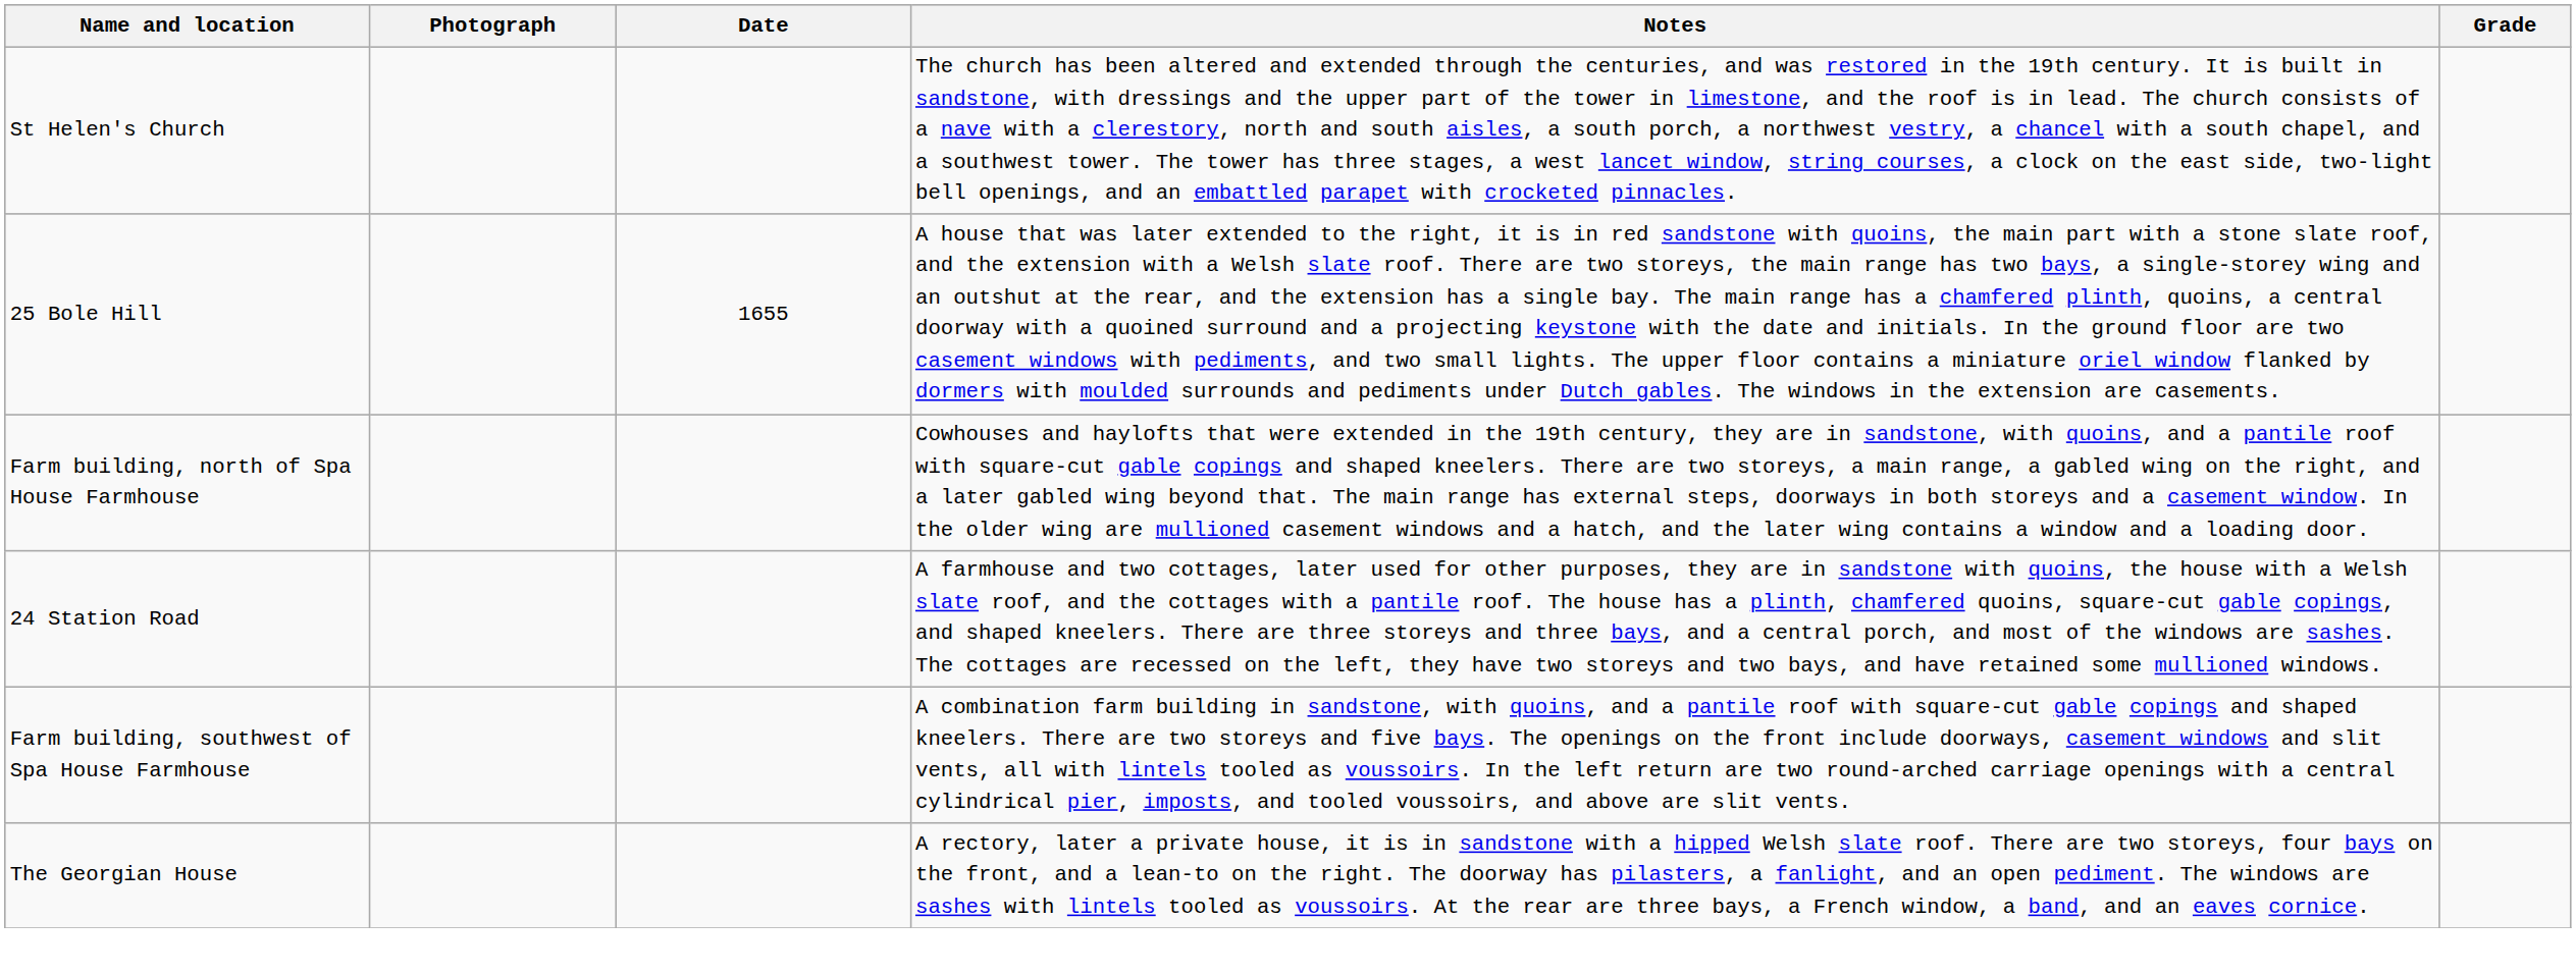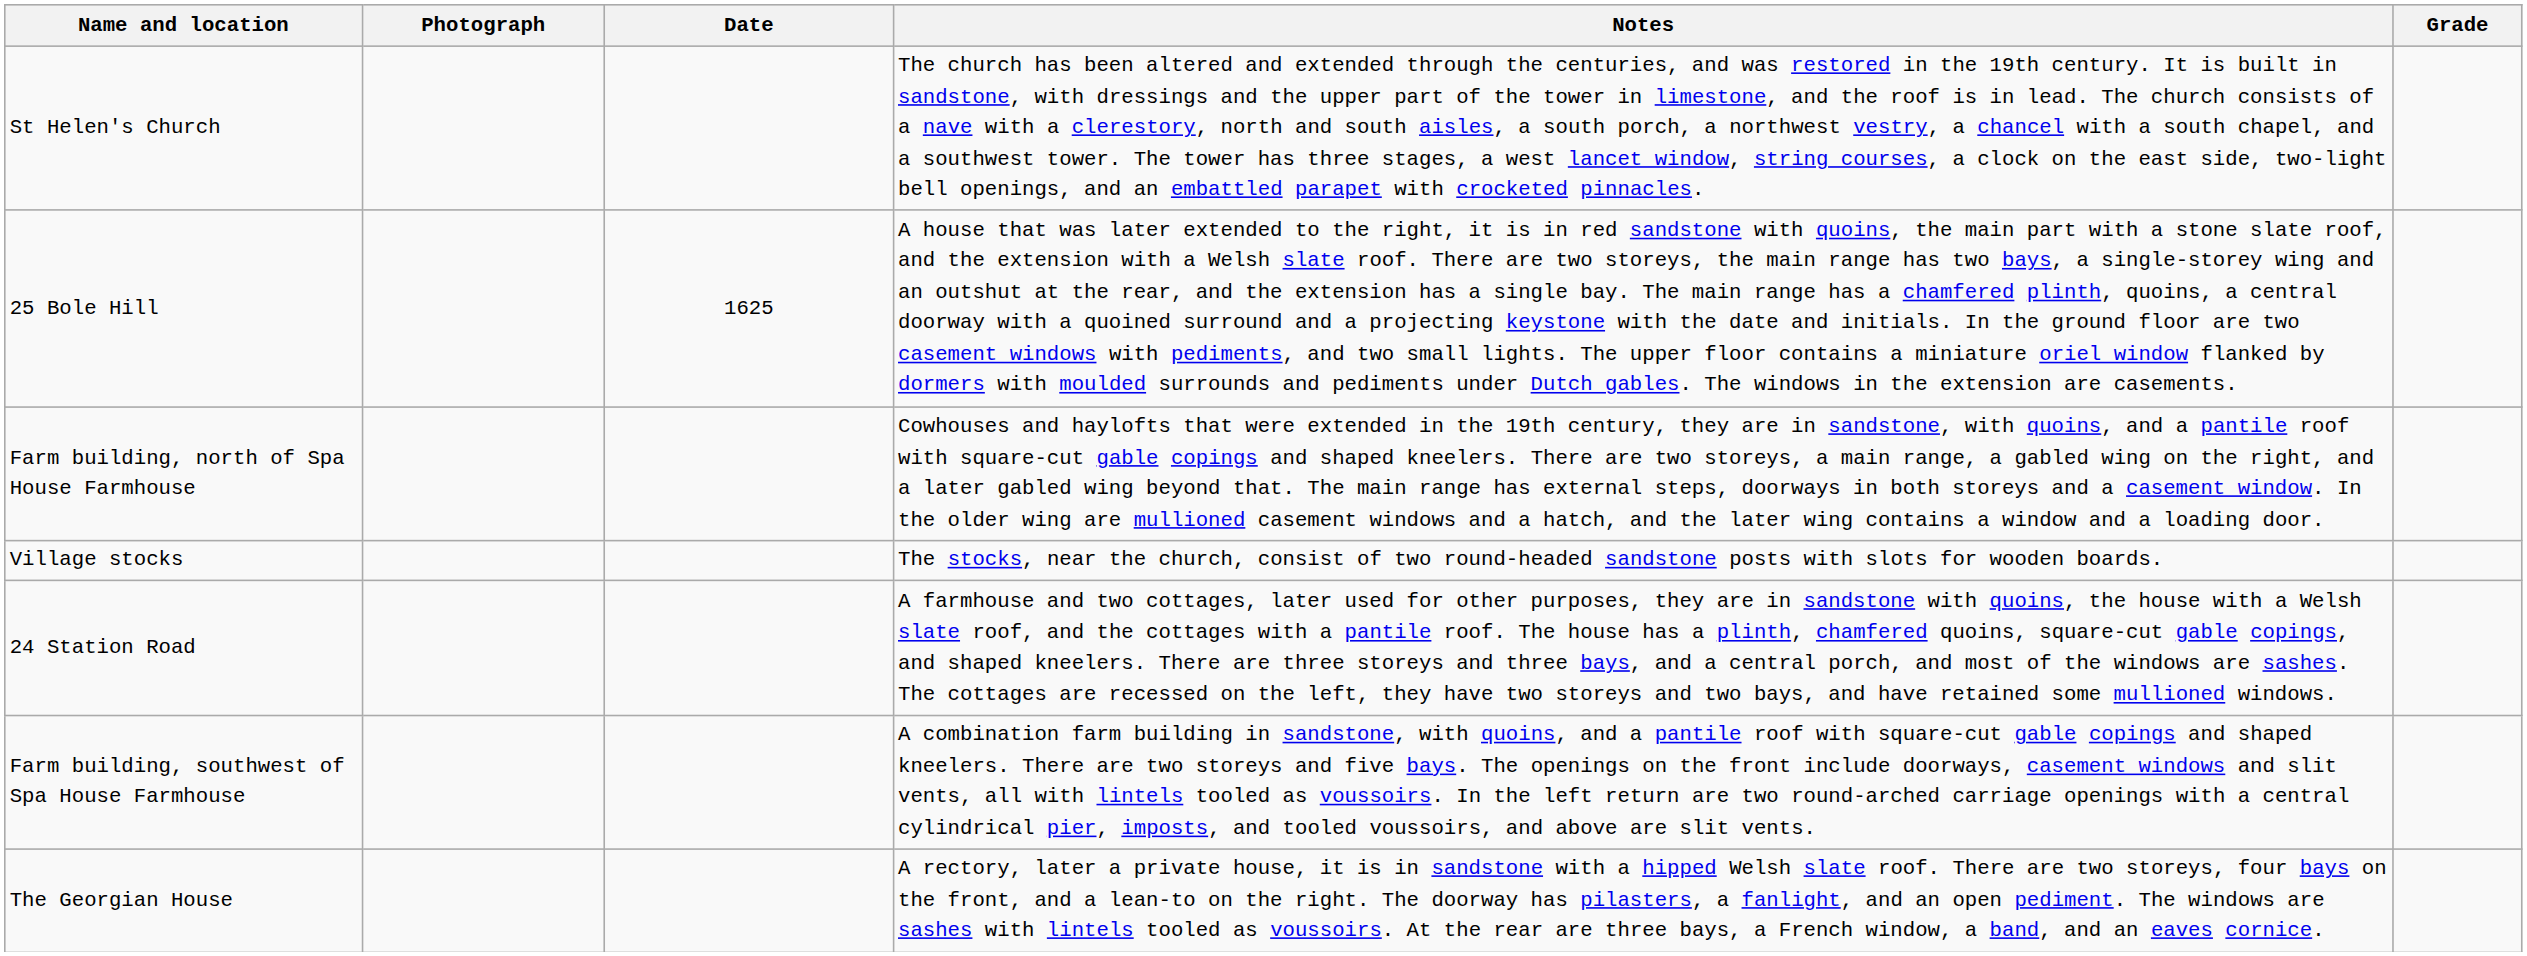 <table class="wikitable sortable plainrowheaders" style="width:100%; border:0; text-align:left; line-height:150%;">
 <tr>
 <th scope="col"  style="width:150px">Name and location</th>
 <th scope="col"  style="width:100px" class="unsortable">Photograph</th>
 <th scope="col"  style="width:120px">Date</th>
 <th scope="col"  style="width:650px" class="unsortable">Notes</th>
 <th scope="col"  style="width:50px">Grade</th>
 </tr>
 <tr>
 <td>St Helen's Church<br><small></small></td>
 <td></td>
 <td align="center"></td>
 <td>The church has been altered and extended through the centuries, and was <a href='#'>restored</a> in the 19th century.  It is built in <a href='#'>sandstone</a>, with dressings and the upper part of the tower in <a href='#'>limestone</a>, and the roof is in lead.  The church consists of a <a href='#'>nave</a> with a <a href='#'>clerestory</a>, north and south <a href='#'>aisles</a>, a south porch, a northwest <a href='#'>vestry</a>, a <a href='#'>chancel</a> with a south chapel, and a southwest tower.  The tower has three stages, a west <a href='#'>lancet window</a>, <a href='#'>string courses</a>, a clock on the east side, two-light bell openings, and an <a href='#'>embattled</a> <a href='#'>parapet</a> with <a href='#'>crocketed</a> <a href='#'>pinnacles</a>.</td>
 <td align="center" ></td>
 </tr>
 <tr>
 <td>25 Bole Hill<br><small></small></td>
 <td></td>
-<td align="center">1655</td>
+<td align="center">1625</td>
 <td>A house that was later extended to the right, it is in red <a href='#'>sandstone</a> with <a href='#'>quoins</a>, the main part with a stone slate roof, and the extension with a Welsh <a href='#'>slate</a> roof.  There are two storeys, the main range has two <a href='#'>bays</a>, a single-storey wing and an outshut at the rear, and the extension has a single bay.  The main range has a <a href='#'>chamfered</a> <a href='#'>plinth</a>, quoins, a central doorway with a quoined surround and a projecting <a href='#'>keystone</a> with the date and initials.  In the ground floor are two <a href='#'>casement windows</a> with <a href='#'>pediments</a>, and two small lights.  The upper floor contains a miniature <a href='#'>oriel window</a> flanked by <a href='#'>dormers</a> with <a href='#'>moulded</a> surrounds and pediments under <a href='#'>Dutch gables</a>.  The windows in the extension are casements.</td>
 <td align="center" ></td>
 </tr>
 <tr>
 <td>Farm building, north of Spa House Farmhouse<br><small></small></td>
 <td></td>
 <td align="center"></td>
 <td>Cowhouses and haylofts that were extended in the 19th century, they are in <a href='#'>sandstone</a>, with <a href='#'>quoins</a>, and a <a href='#'>pantile</a> roof with square-cut <a href='#'>gable</a> <a href='#'>copings</a> and shaped kneelers.  There are two storeys, a main range, a gabled wing on the right, and a later gabled wing beyond that.  The main range has external steps, doorways in both storeys and a <a href='#'>casement window</a>.  In the older wing are <a href='#'>mullioned</a> casement windows and a hatch, and the later wing contains a window and a loading door.</td>
+<td align="center" ></td>
+</tr>
+<tr>
+<td>Village stocks<br><small></small></td>
+<td></td>
+<td align="center"></td>
+<td>The <a href='#'>stocks</a>, near the church, consist of two round-headed <a href='#'>sandstone</a> posts with slots for wooden boards.</td>
 <td align="center" ></td>
 </tr>
 <tr>
 <td>24 Station Road<br><small></small></td>
 <td></td>
 <td align="center"></td>
 <td>A farmhouse and two cottages, later used for other purposes, they are in <a href='#'>sandstone</a> with <a href='#'>quoins</a>, the house with a Welsh <a href='#'>slate</a> roof, and the cottages with a <a href='#'>pantile</a> roof.  The house has a <a href='#'>plinth</a>, <a href='#'>chamfered</a> quoins, square-cut <a href='#'>gable</a> <a href='#'>copings</a>, and shaped kneelers.  There are three storeys and three <a href='#'>bays</a>, and a central porch, and most of the windows are <a href='#'>sashes</a>.  The cottages are recessed on the left, they have two storeys and two bays, and have retained some <a href='#'>mullioned</a> windows.</td>
 <td align="center" ></td>
 </tr>
 <tr>
 <td>Farm building, southwest of Spa House Farmhouse<br><small></small></td>
 <td></td>
 <td align="center"></td>
 <td>A combination farm building in <a href='#'>sandstone</a>, with <a href='#'>quoins</a>, and a <a href='#'>pantile</a> roof with square-cut <a href='#'>gable</a> <a href='#'>copings</a> and shaped kneelers.  There are two storeys and five <a href='#'>bays</a>.  The openings on the front include doorways, <a href='#'>casement windows</a> and slit vents, all with <a href='#'>lintels</a> tooled as <a href='#'>voussoirs</a>.  In the left return are two round-arched carriage openings with a central cylindrical <a href='#'>pier</a>, <a href='#'>imposts</a>, and tooled voussoirs, and above are slit vents.</td>
 <td align="center" ></td>
 </tr>
 <tr>
 <td>The Georgian House<br><small></small></td>
 <td></td>
 <td align="center"></td>
 <td>A rectory, later a private house, it is in <a href='#'>sandstone</a> with a <a href='#'>hipped</a> Welsh <a href='#'>slate</a> roof.  There are two storeys, four <a href='#'>bays</a> on the front, and a lean-to on the right.  The doorway has <a href='#'>pilasters</a>, a <a href='#'>fanlight</a>, and an open <a href='#'>pediment</a>.  The windows are <a href='#'>sashes</a> with <a href='#'>lintels</a> tooled as <a href='#'>voussoirs</a>.  At the rear are three bays, a French window, a <a href='#'>band</a>, and an <a href='#'>eaves</a> <a href='#'>cornice</a>.</td>
 <td align="center" ></td>
 </tr>
 <tr>
 </tr>
 </table>
